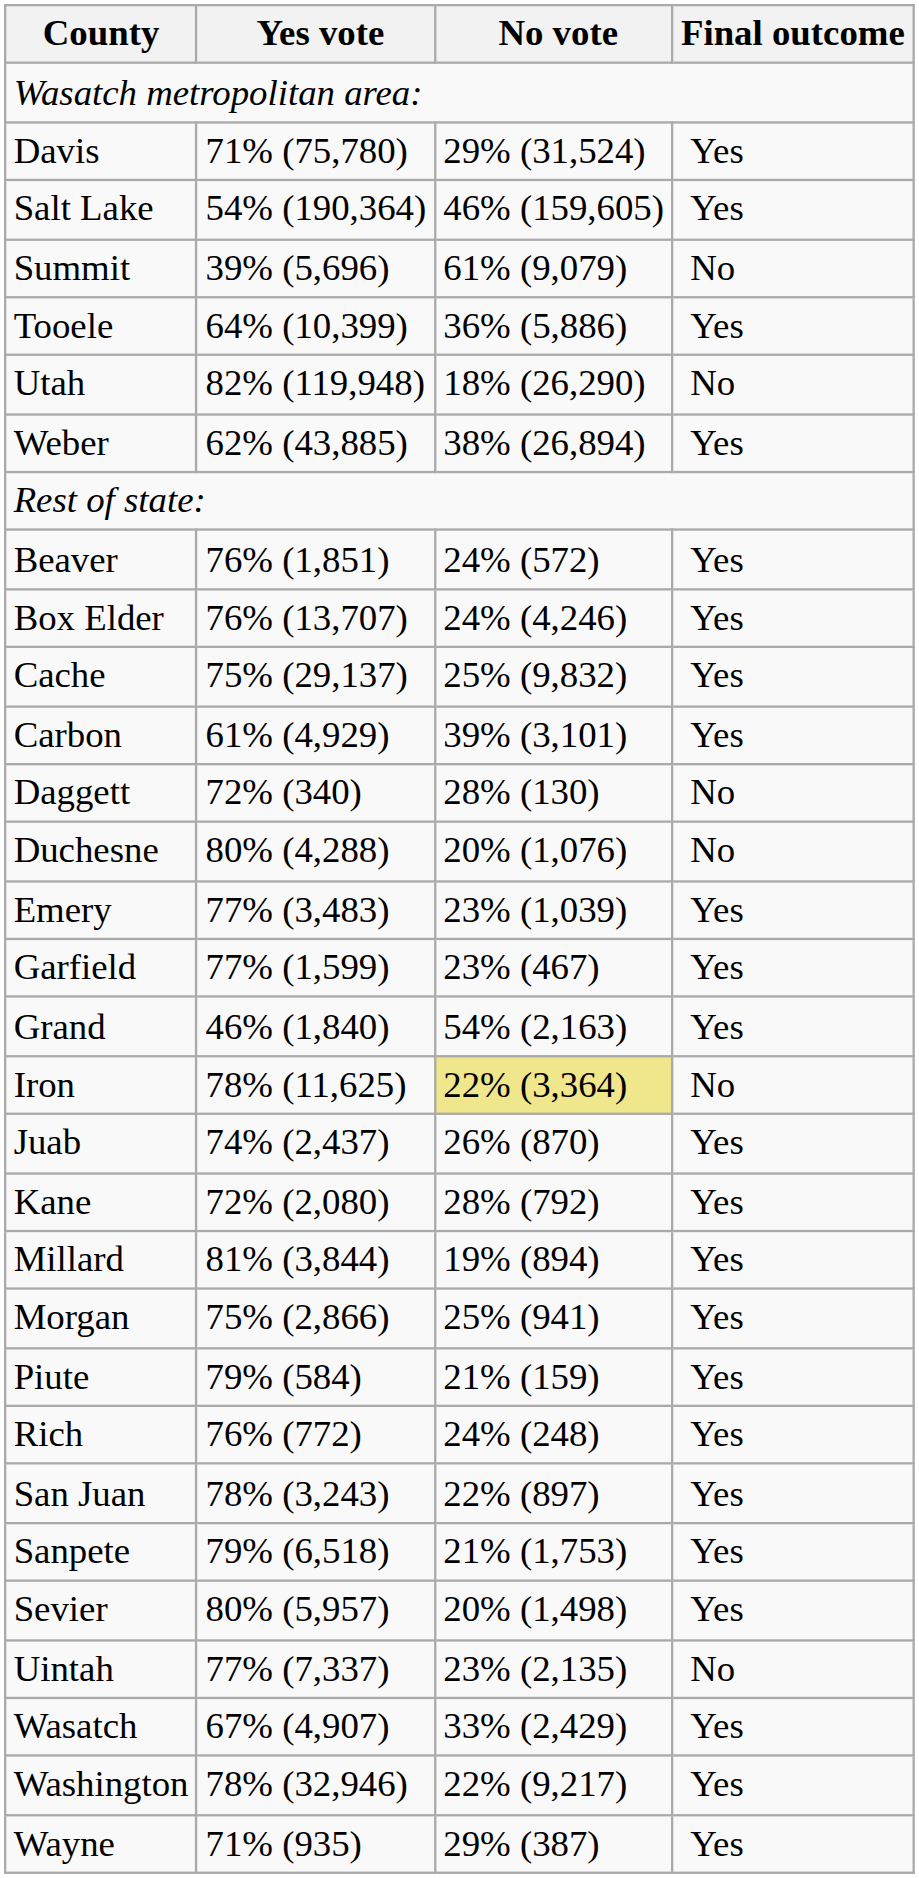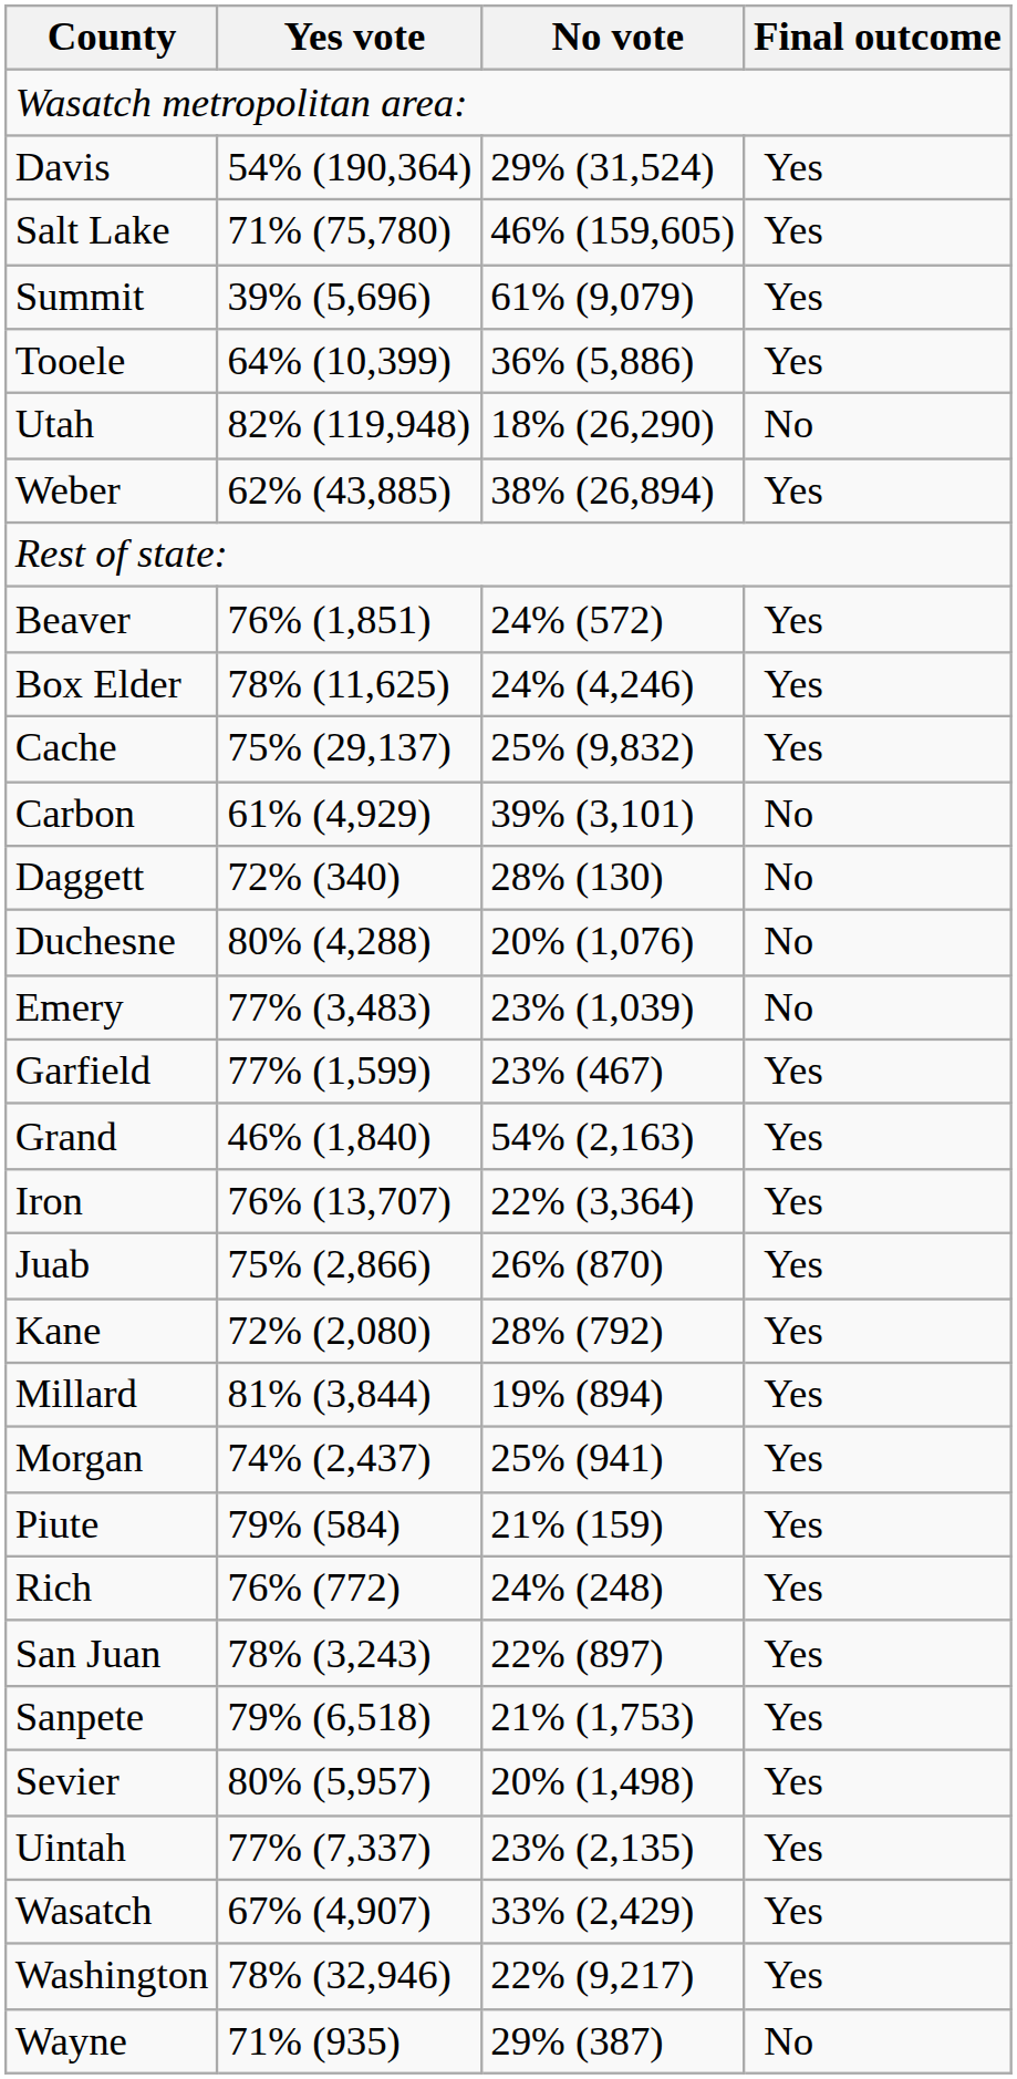 <table class="wikitable">
 <tr>
 <th>County</th>
 <th> Yes vote</th>
 <th> No vote</th>
 <th>Final outcome</th>
 </tr>
 <tr>
 <td colspan=8><em>Wasatch metropolitan area:</em></td>
 </tr>
 <tr>
 <td>Davis</td>
-<td>71% (75,780)</td>
+<td>54% (190,364)</td>
 <td>29% (31,524)</td>
 <td> Yes</td>
 </tr>
 <tr>
 <td>Salt Lake</td>
-<td>54% (190,364)</td>
+<td>71% (75,780)</td>
 <td>46% (159,605)</td>
 <td> Yes</td>
 </tr>
 <tr>
 <td>Summit</td>
 <td>39% (5,696)</td>
 <td>61% (9,079)</td>
-<td> No</td>
+<td> Yes</td>
 </tr>
 <tr>
 <td>Tooele</td>
 <td>64% (10,399)</td>
 <td>36% (5,886)</td>
 <td> Yes</td>
 </tr>
 <tr>
 <td>Utah</td>
 <td>82% (119,948)</td>
 <td>18% (26,290)</td>
 <td> No</td>
 </tr>
 <tr>
 <td>Weber</td>
 <td>62% (43,885)</td>
 <td>38% (26,894)</td>
 <td> Yes</td>
 </tr>
 <tr>
 <td colspan=8><em>Rest of state:</em></td>
 </tr>
 <tr>
 <td>Beaver</td>
 <td>76% (1,851)</td>
 <td>24% (572)</td>
 <td> Yes</td>
 </tr>
 <tr>
 <td>Box Elder</td>
-<td>76% (13,707)</td>
+<td>78% (11,625)</td>
 <td>24% (4,246)</td>
 <td> Yes</td>
 </tr>
 <tr>
 <td>Cache</td>
 <td>75% (29,137)</td>
 <td>25% (9,832)</td>
 <td> Yes</td>
 </tr>
 <tr>
 <td>Carbon</td>
 <td>61% (4,929)</td>
 <td>39% (3,101)</td>
-<td> Yes</td>
+<td> No</td>
 </tr>
 <tr>
 <td>Daggett</td>
 <td>72% (340)</td>
 <td>28% (130)</td>
 <td> No</td>
 </tr>
 <tr>
 <td>Duchesne</td>
 <td>80% (4,288)</td>
 <td>20% (1,076)</td>
 <td> No</td>
 </tr>
 <tr>
 <td>Emery</td>
 <td>77% (3,483)</td>
 <td>23% (1,039)</td>
-<td> Yes</td>
+<td> No</td>
 </tr>
 <tr>
 <td>Garfield</td>
 <td>77% (1,599)</td>
 <td>23% (467)</td>
 <td> Yes</td>
 </tr>
 <tr>
 <td>Grand</td>
 <td>46% (1,840)</td>
 <td>54% (2,163)</td>
 <td> Yes</td>
 </tr>
 <tr>
 <td>Iron</td>
-<td>78% (11,625)</td>
-<td style="background: khaki;">22% (3,364)</td>
-<td> No</td>
+<td>76% (13,707)</td>
+<td>22% (3,364)</td>
+<td> Yes</td>
 </tr>
 <tr>
 <td>Juab</td>
-<td>74% (2,437)</td>
+<td>75% (2,866)</td>
 <td>26% (870)</td>
 <td> Yes</td>
 </tr>
 <tr>
 <td>Kane</td>
 <td>72% (2,080)</td>
 <td>28% (792)</td>
 <td> Yes</td>
 </tr>
 <tr>
 <td>Millard</td>
 <td>81% (3,844)</td>
 <td>19% (894)</td>
 <td> Yes</td>
 </tr>
 <tr>
 <td>Morgan</td>
-<td>75% (2,866)</td>
+<td>74% (2,437)</td>
 <td>25% (941)</td>
 <td> Yes</td>
 </tr>
 <tr>
 <td>Piute</td>
 <td>79% (584)</td>
 <td>21% (159)</td>
 <td> Yes</td>
 </tr>
 <tr>
 <td>Rich</td>
 <td>76% (772)</td>
 <td>24% (248)</td>
 <td> Yes</td>
 </tr>
 <tr>
 <td>San Juan</td>
 <td>78% (3,243)</td>
 <td>22% (897)</td>
 <td> Yes</td>
 </tr>
 <tr>
 <td>Sanpete</td>
 <td>79% (6,518)</td>
 <td>21% (1,753)</td>
 <td> Yes</td>
 </tr>
 <tr>
 <td>Sevier</td>
 <td>80% (5,957)</td>
 <td>20% (1,498)</td>
 <td> Yes</td>
 </tr>
 <tr>
 <td>Uintah</td>
 <td>77% (7,337)</td>
 <td>23% (2,135)</td>
-<td> No</td>
+<td> Yes</td>
 </tr>
 <tr>
 <td>Wasatch</td>
 <td>67% (4,907)</td>
 <td>33% (2,429)</td>
 <td> Yes</td>
 </tr>
 <tr>
 <td>Washington</td>
 <td>78% (32,946)</td>
 <td>22% (9,217)</td>
 <td> Yes</td>
 </tr>
 <tr>
 <td>Wayne</td>
 <td>71% (935)</td>
 <td>29% (387)</td>
-<td> Yes</td>
+<td> No</td>
 </tr>
 </table>
